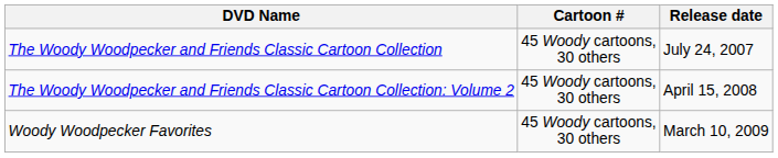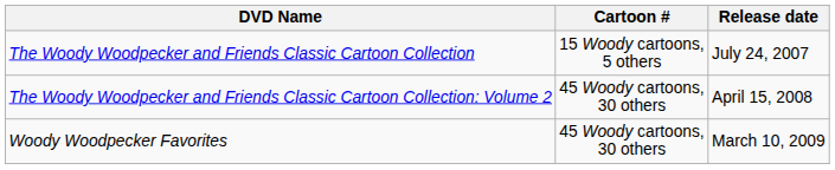 <table class="wikitable">
 <tr>
 <th>DVD Name</th>
 <th>Cartoon #</th>
 <th>Release date</th>
 </tr>
 <tr>
 <td><em><a href='#'>The Woody Woodpecker and Friends Classic Cartoon Collection</a></em></td>
-<td style="text-align:center;">45 <em>Woody</em> cartoons, <br> 30 others</td>
+<td style="text-align:center;">15 <em>Woody</em> cartoons, <br> 5 others</td>
 <td>July 24, 2007</td>
 </tr>
 <tr>
 <td><em><a href='#'>The Woody Woodpecker and Friends Classic Cartoon Collection: Volume 2</a></em></td>
 <td style="text-align:center;">45 <em>Woody</em> cartoons, <br> 30 others</td>
 <td>April 15, 2008</td>
 </tr>
 <tr>
 <td><em>Woody Woodpecker Favorites</em></td>
 <td style="text-align:center;">45 <em>Woody</em> cartoons, <br> 30 others</td>
 <td>March 10, 2009</td>
 </tr>
 </table>
